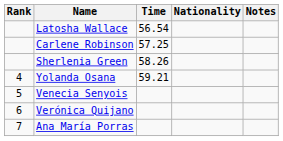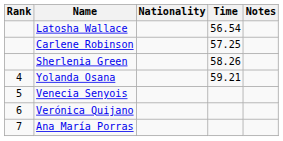 <table class="wikitable sortable" style="text-align:center;font-size:95%">
 <tr>
 <th>Rank</th>
 <th>Name</th>
+<th>Nationality</th>
 <th>Time</th>
-<th>Nationality</th>
 <th>Notes</th>
 </tr>
 <tr>
 <td></td>
 <td align=left><a href='#'>Latosha Wallace</a></td>
+<td align=left></td>
 <td>56.54</td>
-<td align=left></td>
 <td></td>
 </tr>
 <tr>
 <td></td>
 <td align=left><a href='#'>Carlene Robinson</a></td>
+<td align=left></td>
 <td>57.25</td>
-<td align=left></td>
 <td></td>
 </tr>
 <tr>
 <td></td>
 <td align=left><a href='#'>Sherlenia Green</a></td>
+<td align=left></td>
 <td>58.26</td>
-<td align=left></td>
 <td></td>
 </tr>
 <tr>
 <td>4</td>
 <td align=left><a href='#'>Yolanda Osana</a></td>
+<td align=left></td>
 <td>59.21</td>
-<td align=left></td>
 <td></td>
 </tr>
 <tr>
 <td>5</td>
 <td align=left><a href='#'>Venecia Senyois</a></td>
+<td align=left></td>
 <td></td>
-<td align=left></td>
 <td></td>
 </tr>
 <tr>
 <td>6</td>
 <td align=left><a href='#'>Verónica Quijano</a></td>
+<td align=left></td>
 <td></td>
-<td align=left></td>
 <td></td>
 </tr>
 <tr>
 <td>7</td>
 <td align=left><a href='#'>Ana María Porras</a></td>
+<td align=left></td>
 <td></td>
-<td align=left></td>
 <td></td>
 </tr>
 </table>
